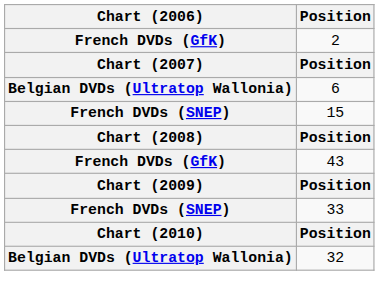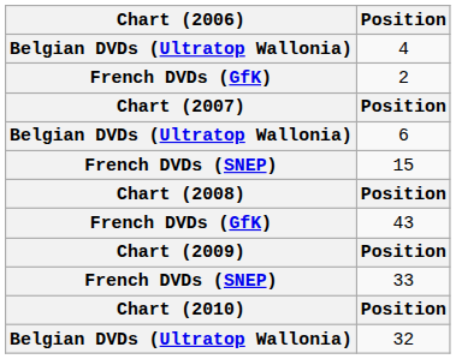 <table class="wikitable sortable plainrowheaders" style="text-align:center">
 <tr>
 <th scope="col">Chart (2006)</th>
 <th scope="col">Position</th>
+</tr>
+<tr>
+<th scope="row">Belgian DVDs (<a href='#'>Ultratop</a> Wallonia)</th>
+<td>4</td>
 </tr>
 <tr>
 <th scope="row">French DVDs (<a href='#'>GfK</a>)</th>
 <td>2</td>
 </tr>
 <tr>
 <th scope="col">Chart (2007)</th>
 <th scope="col">Position</th>
 </tr>
 <tr>
 <th scope="row">Belgian DVDs (<a href='#'>Ultratop</a> Wallonia)</th>
 <td>6</td>
 </tr>
 <tr>
 <th scope="row">French DVDs (<a href='#'>SNEP</a>)</th>
 <td>15</td>
 </tr>
 <tr>
 <th scope="col">Chart (2008)</th>
 <th scope="col">Position</th>
 </tr>
 <tr>
 <th scope="row">French DVDs (<a href='#'>GfK</a>)</th>
 <td>43</td>
 </tr>
 <tr>
 <th scope="col">Chart (2009)</th>
 <th scope="col">Position</th>
 </tr>
 <tr>
 <th scope="row">French DVDs (<a href='#'>SNEP</a>)</th>
 <td>33</td>
 </tr>
 <tr>
 <th scope="col">Chart (2010)</th>
 <th scope="col">Position</th>
 </tr>
 <tr>
 <th scope="row">Belgian DVDs (<a href='#'>Ultratop</a> Wallonia)</th>
 <td>32</td>
 </tr>
 </table>
